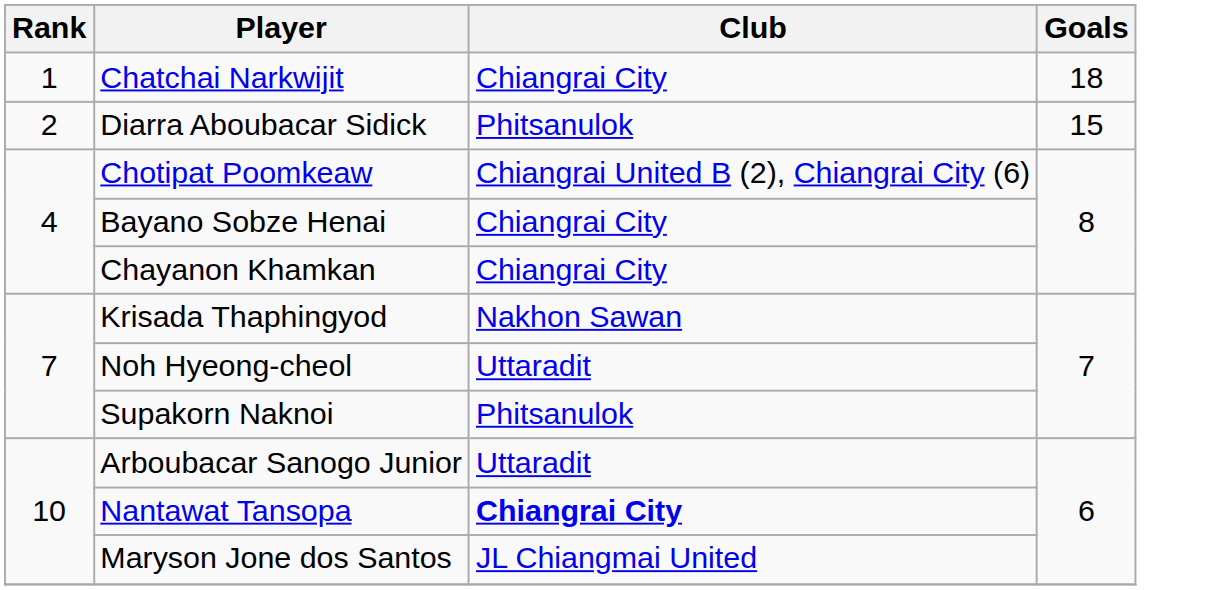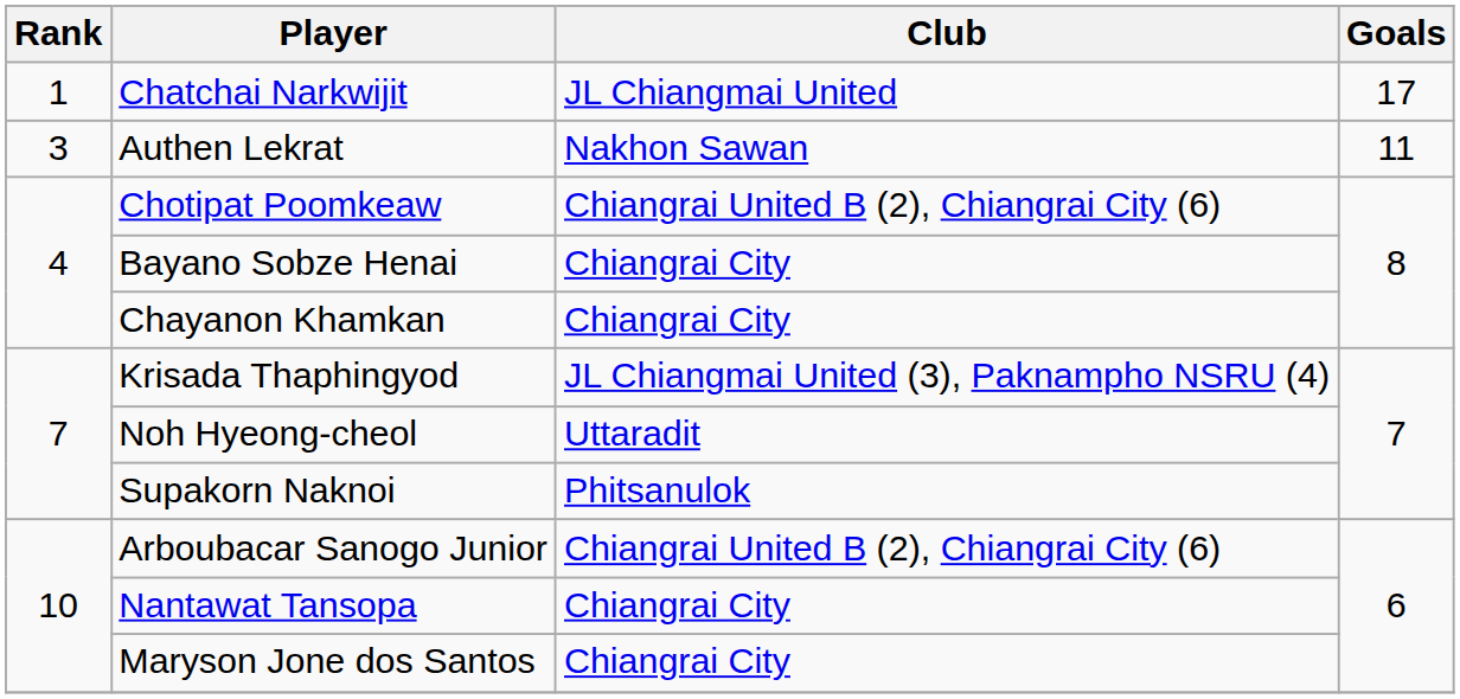 <table class="wikitable" style="text-align:center">
 <tr>
 <th>Rank</th>
 <th>Player</th>
 <th>Club</th>
 <th>Goals</th>
 </tr>
 <tr>
 <td>1</td>
 <td align="left"> <a href='#'>Chatchai Narkwijit</a></td>
-<td align="left"><a href='#'>Chiangrai City</a></td>
-<td>18</td>
+<td align="left"><a href='#'>JL Chiangmai United</a></td>
+<td>17</td>
 </tr>
 <tr>
-<td>2</td>
-<td align="left"> Diarra Aboubacar Sidick</td>
-<td align="left"><a href='#'>Phitsanulok</a></td>
-<td>15</td>
+<td>3</td>
+<td align="left"> Authen Lekrat</td>
+<td align="left"><a href='#'>Nakhon Sawan</a></td>
+<td>11</td>
 </tr>
 <tr>
 <td rowspan="3">4</td>
 <td align="left"> <a href='#'>Chotipat Poomkeaw</a></td>
 <td align="left"><a href='#'>Chiangrai United B</a> (2), <a href='#'>Chiangrai City</a> (6)</td>
 <td rowspan="3">8</td>
 </tr>
 <tr>
 <td align="left"> Bayano Sobze Henai</td>
 <td align="left"><a href='#'>Chiangrai City</a></td>
 </tr>
 <tr>
 <td align="left"> Chayanon Khamkan</td>
 <td align="left"><a href='#'>Chiangrai City</a></td>
 </tr>
 <tr>
 <td rowspan="3">7</td>
 <td align="left"> Krisada Thaphingyod</td>
-<td align="left"><a href='#'>Nakhon Sawan</a></td>
+<td align="left"><a href='#'>JL Chiangmai United</a> (3), <a href='#'>Paknampho NSRU</a> (4)</td>
 <td rowspan="3">7</td>
 </tr>
 <tr>
 <td align="left"> Noh Hyeong-cheol</td>
 <td align="left"><a href='#'>Uttaradit</a></td>
 </tr>
 <tr>
 <td align="left"> Supakorn Naknoi</td>
 <td align="left"><a href='#'>Phitsanulok</a></td>
 </tr>
 <tr>
 <td rowspan="3">10</td>
 <td align="left"> Arboubacar Sanogo Junior</td>
-<td align="left"><a href='#'>Uttaradit</a></td>
+<td align="left"><a href='#'>Chiangrai United B</a> (2), <a href='#'>Chiangrai City</a> (6)</td>
 <td rowspan="3">6</td>
 </tr>
 <tr>
 <td align="left"> <a href='#'>Nantawat Tansopa</a></td>
-<td align="left"><strong><a href='#'>Chiangrai City</a></strong></td>
+<td align="left"><a href='#'>Chiangrai City</a></td>
 </tr>
 <tr>
 <td align="left"> Maryson Jone dos Santos</td>
-<td align="left"><a href='#'>JL Chiangmai United</a></td>
+<td align="left"><a href='#'>Chiangrai City</a></td>
 </tr>
 <tr>
 </tr>
 </table>
